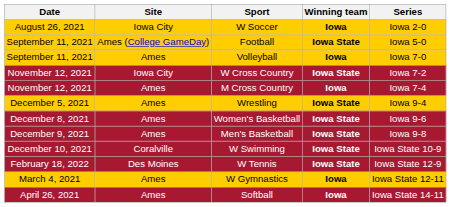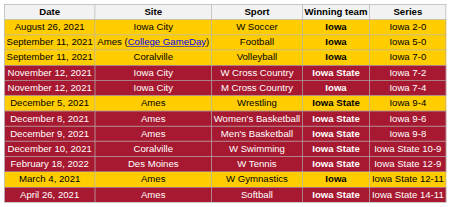 <table class="wikitable">
 <tr>
 <th>Date</th>
 <th>Site</th>
 <th>Sport</th>
 <th>Winning team</th>
 <th>Series</th>
 </tr>
 <tr align=center style="background: #FFCD00;color:black;">
 <td>August 26, 2021</td>
 <td>Iowa City</td>
 <td>W Soccer</td>
 <td><strong>Iowa</strong></td>
 <td>Iowa 2-0</td>
 </tr>
 <tr align=center style="background: #FFCD00;color:black;">
 <td>September 11, 2021</td>
 <td>Ames (<a href='#'>College GameDay</a>)</td>
 <td>Football</td>
-<td><strong>Iowa State</strong></td>
+<td><strong>Iowa</strong></td>
 <td>Iowa 5-0</td>
 </tr>
 <tr align=center style="background: #FFCD00;color:black;">
 <td>September 11, 2021</td>
-<td>Ames</td>
+<td>Coralville</td>
 <td>Volleyball</td>
 <td><strong>Iowa</strong></td>
 <td>Iowa 7-0</td>
 </tr>
 <tr align=center style="background: #A71930;color:white;">
 <td>November 12, 2021</td>
 <td>Iowa City</td>
 <td>W Cross Country</td>
 <td><strong>Iowa State</strong></td>
 <td>Iowa 7-2</td>
 </tr>
 <tr align=center style="background: #A71930;color:white;">
 <td>November 12, 2021</td>
-<td>Ames</td>
+<td>Iowa City</td>
 <td>M Cross Country</td>
 <td><strong>Iowa</strong></td>
 <td>Iowa 7-4</td>
 </tr>
 <tr align=center style="background: #FFCD00;color:black;">
 <td>December 5, 2021</td>
 <td>Ames</td>
 <td>Wrestling</td>
 <td><strong>Iowa State</strong></td>
 <td>Iowa 9-4</td>
 </tr>
 <tr align=center style="background: #A71930;color:white;">
 <td>December 8, 2021</td>
 <td>Ames</td>
 <td>Women's Basketball</td>
 <td><strong>Iowa State</strong></td>
 <td>Iowa 9-6</td>
 </tr>
 <tr align=center style="background: #A71930;color:white;">
 <td>December 9, 2021</td>
 <td>Ames</td>
 <td>Men's Basketball</td>
 <td><strong>Iowa State</strong></td>
 <td>Iowa 9-8</td>
 </tr>
 <tr align=center style="background: #A71930;color:white;">
 <td>December 10, 2021</td>
 <td>Coralville</td>
 <td>W Swimming</td>
 <td><strong>Iowa State</strong></td>
 <td>Iowa State 10-9</td>
 </tr>
 <tr align=center style="background: #A71930;color:white;">
 <td>February 18, 2022</td>
 <td>Des Moines</td>
 <td>W Tennis</td>
 <td><strong>Iowa State</strong></td>
 <td>Iowa State 12-9</td>
 </tr>
 <tr align=center style="background: #FFCD00;color:black;">
 <td>March 4, 2021</td>
 <td>Ames</td>
 <td>W Gymnastics</td>
 <td><strong>Iowa</strong></td>
 <td>Iowa State 12-11</td>
 </tr>
 <tr align=center style="background: #A71930;color:white;">
 <td>April 26, 2021</td>
 <td>Ames</td>
 <td>Softball</td>
-<td><strong>Iowa</strong></td>
+<td><strong>Iowa State</strong></td>
 <td>Iowa State 14-11</td>
 </tr>
 </table>
